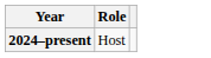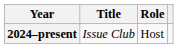 <table class="wikitable plainrowheaders">
 <tr>
 <th scope="col">Year</th>
+<th scope="col">Title</th>
 <th scope="col">Role</th>
 <th scope="col" class="unsortable"></th>
 </tr>
 <tr>
 <th scope="row">2024–present</th>
+<td><em>Issue Club</em></td>
 <td>Host</td>
 <td style="text-align:center"></td>
 </tr>
 </table>
